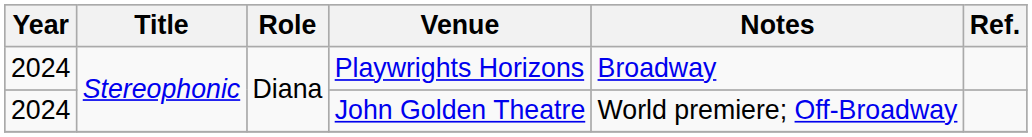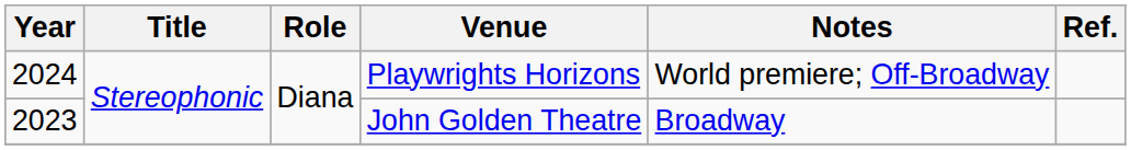 <table class="wikitable sortable">
 <tr>
 <th>Year</th>
 <th>Title</th>
 <th>Role</th>
 <th>Venue</th>
 <th>Notes</th>
 <th class="unsortable">Ref.</th>
 </tr>
 <tr>
 <td>2024</td>
 <td rowspan=2><em><a href='#'>Stereophonic</a></em></td>
 <td rowspan=2>Diana</td>
 <td><a href='#'>Playwrights Horizons</a></td>
-<td><a href='#'>Broadway</a></td>
+<td>World premiere; <a href='#'>Off-Broadway</a></td>
 <td></td>
 </tr>
 <tr>
-<td>2024</td>
+<td>2023</td>
 <td><a href='#'>John Golden Theatre</a></td>
-<td>World premiere; <a href='#'>Off-Broadway</a></td>
+<td><a href='#'>Broadway</a></td>
 <td></td>
 </tr>
 <tr>
 </tr>
 </table>
